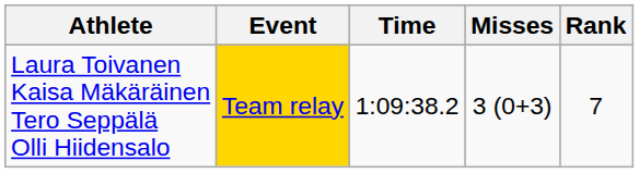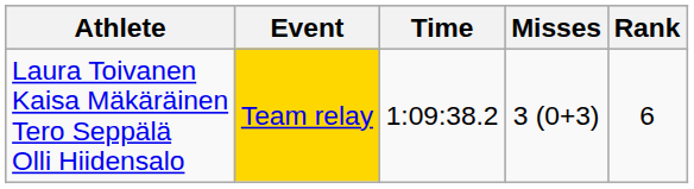 <table class="wikitable" style="font-size:90%">
 <tr>
 <th>Athlete</th>
 <th>Event</th>
 <th>Time</th>
 <th>Misses</th>
 <th>Rank</th>
 </tr>
 <tr align=center>
 <td align=left><a href='#'>Laura Toivanen</a><br><a href='#'>Kaisa Mäkäräinen</a><br><a href='#'>Tero Seppälä</a><br><a href='#'>Olli Hiidensalo</a></td>
 <td align=left style="background: gold;"><a href='#'>Team relay</a></td>
 <td>1:09:38.2</td>
 <td>3 (0+3)</td>
-<td>7</td>
+<td>6</td>
 </tr>
 </table>
